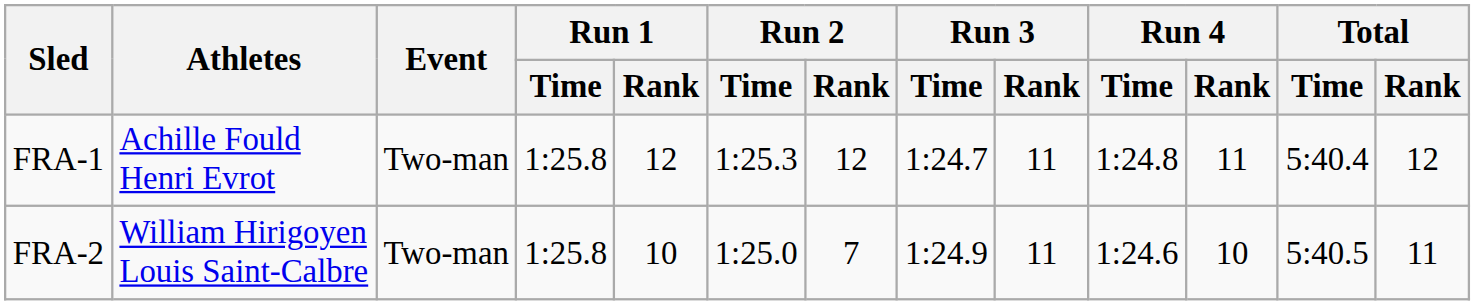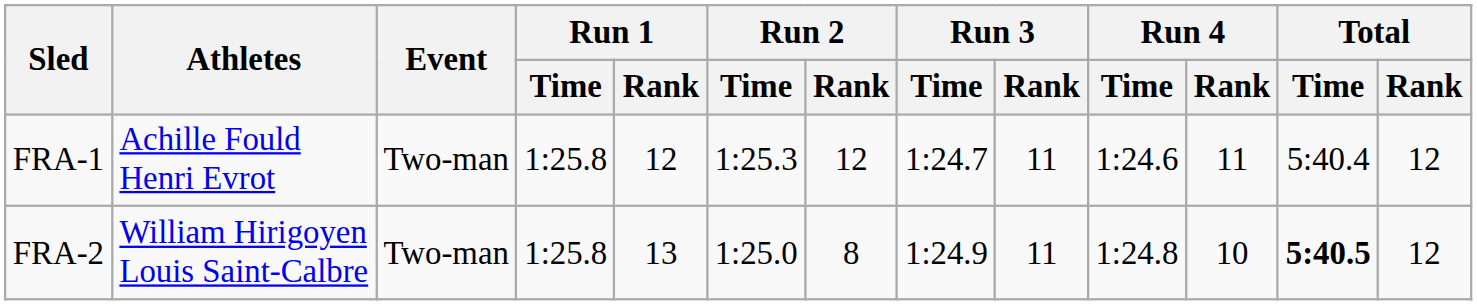 <table class="wikitable" border="1" style="font-size:90%">
 <tr>
 <th rowspan="2">Sled</th>
 <th rowspan="2">Athletes</th>
 <th rowspan="2">Event</th>
 <th colspan="2">Run 1</th>
 <th colspan="2">Run 2</th>
 <th colspan="2">Run 3</th>
 <th colspan="2">Run 4</th>
 <th colspan="2">Total</th>
 </tr>
 <tr>
 <th>Time</th>
 <th>Rank</th>
 <th>Time</th>
 <th>Rank</th>
 <th>Time</th>
 <th>Rank</th>
 <th>Time</th>
 <th>Rank</th>
 <th>Time</th>
 <th>Rank</th>
 </tr>
 <tr>
 <td align="center">FRA-1</td>
 <td><a href='#'>Achille Fould</a><br><a href='#'>Henri Evrot</a></td>
 <td>Two-man</td>
 <td align="center">1:25.8</td>
 <td align="center">12</td>
 <td align="center">1:25.3</td>
 <td align="center">12</td>
 <td align="center">1:24.7</td>
 <td align="center">11</td>
-<td align="center">1:24.8</td>
+<td align="center">1:24.6</td>
 <td align="center">11</td>
 <td align="center">5:40.4</td>
 <td align="center">12</td>
 </tr>
 <tr>
 <td align="center">FRA-2</td>
 <td><a href='#'>William Hirigoyen</a><br><a href='#'>Louis Saint-Calbre</a></td>
 <td>Two-man</td>
 <td align="center">1:25.8</td>
-<td align="center">10</td>
+<td align="center">13</td>
 <td align="center">1:25.0</td>
-<td align="center">7</td>
+<td align="center">8</td>
 <td align="center">1:24.9</td>
 <td align="center">11</td>
-<td align="center">1:24.6</td>
+<td align="center">1:24.8</td>
 <td align="center">10</td>
-<td align="center">5:40.5</td>
-<td align="center">11</td>
+<td align="center"><strong>5:40.5</strong></td>
+<td align="center">12</td>
 </tr>
 </table>
